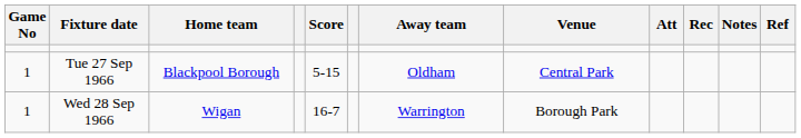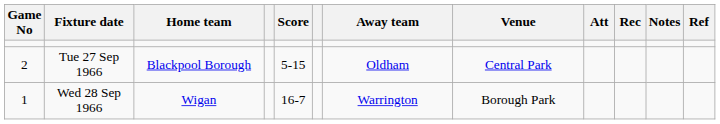 <table class="wikitable" style="text-align:center;">
 <tr>
 <th width=20 abbr="No">Game No</th>
 <th width=100 abbr="Date">Fixture date</th>
 <th width=150 abbr="Home team">Home team</th>
 <th width=5 abbr="space"></th>
 <th width=20 abbr="Score">Score</th>
 <th width=5 abbr="space"></th>
 <th width=150 abbr="Away team">Away team</th>
 <th width=150 abbr="Venue">Venue</th>
 <th width=30 abbr="Att">Att</th>
 <th width=30 abbr="Rec">Rec</th>
 <th width=20 abbr="Notes">Notes</th>
 <th width=30 abbr="Ref">Ref</th>
 </tr>
 <tr>
 <td></td>
 <td></td>
 <td></td>
 <td></td>
 <td></td>
 <td></td>
 <td></td>
 <td></td>
 <td></td>
 <td></td>
 <td></td>
 </tr>
 <tr>
-<td>1</td>
+<td>2</td>
 <td>Tue 27 Sep 1966</td>
 <td><a href='#'>Blackpool Borough</a></td>
 <td></td>
 <td>5-15</td>
 <td></td>
 <td><a href='#'>Oldham</a></td>
 <td><a href='#'>Central Park</a></td>
 <td></td>
 <td></td>
 <td></td>
 <td></td>
 </tr>
 <tr>
 <td>1</td>
 <td>Wed 28 Sep 1966</td>
 <td><a href='#'>Wigan</a></td>
 <td></td>
 <td>16-7</td>
 <td></td>
 <td><a href='#'>Warrington</a></td>
 <td>Borough Park</td>
 <td></td>
 <td></td>
 <td></td>
 <td></td>
 </tr>
 </table>
